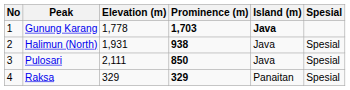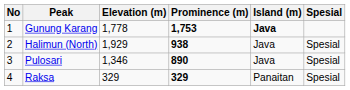 <table class="wikitable sortable">
 <tr>
 <th>No</th>
 <th>Peak</th>
 <th>Elevation (m)</th>
 <th>Prominence (m)</th>
 <th>Island (m)</th>
 <th>Spesial</th>
 </tr>
 <tr>
 <td>1</td>
 <td><a href='#'>Gunung Karang</a></td>
 <td>1,778</td>
-<td><strong>1,703</strong></td>
+<td><strong>1,753</strong></td>
 <td><strong>Java</strong></td>
 <td></td>
 </tr>
 <tr>
 <td>2</td>
 <td><a href='#'>Halimun (North)</a></td>
-<td>1,931</td>
+<td>1,929</td>
 <td><strong>938</strong></td>
 <td>Java</td>
 <td>Spesial</td>
 </tr>
 <tr>
 <td>3</td>
 <td><a href='#'>Pulosari</a></td>
-<td>2,111</td>
-<td><strong>850</strong></td>
+<td>1,346</td>
+<td><strong>890</strong></td>
 <td>Java</td>
 <td>Spesial</td>
 </tr>
 <tr>
 <td>4</td>
 <td><a href='#'>Raksa</a></td>
 <td>329</td>
 <td><strong>329</strong></td>
 <td>Panaitan</td>
 <td>Spesial</td>
 </tr>
 </table>
